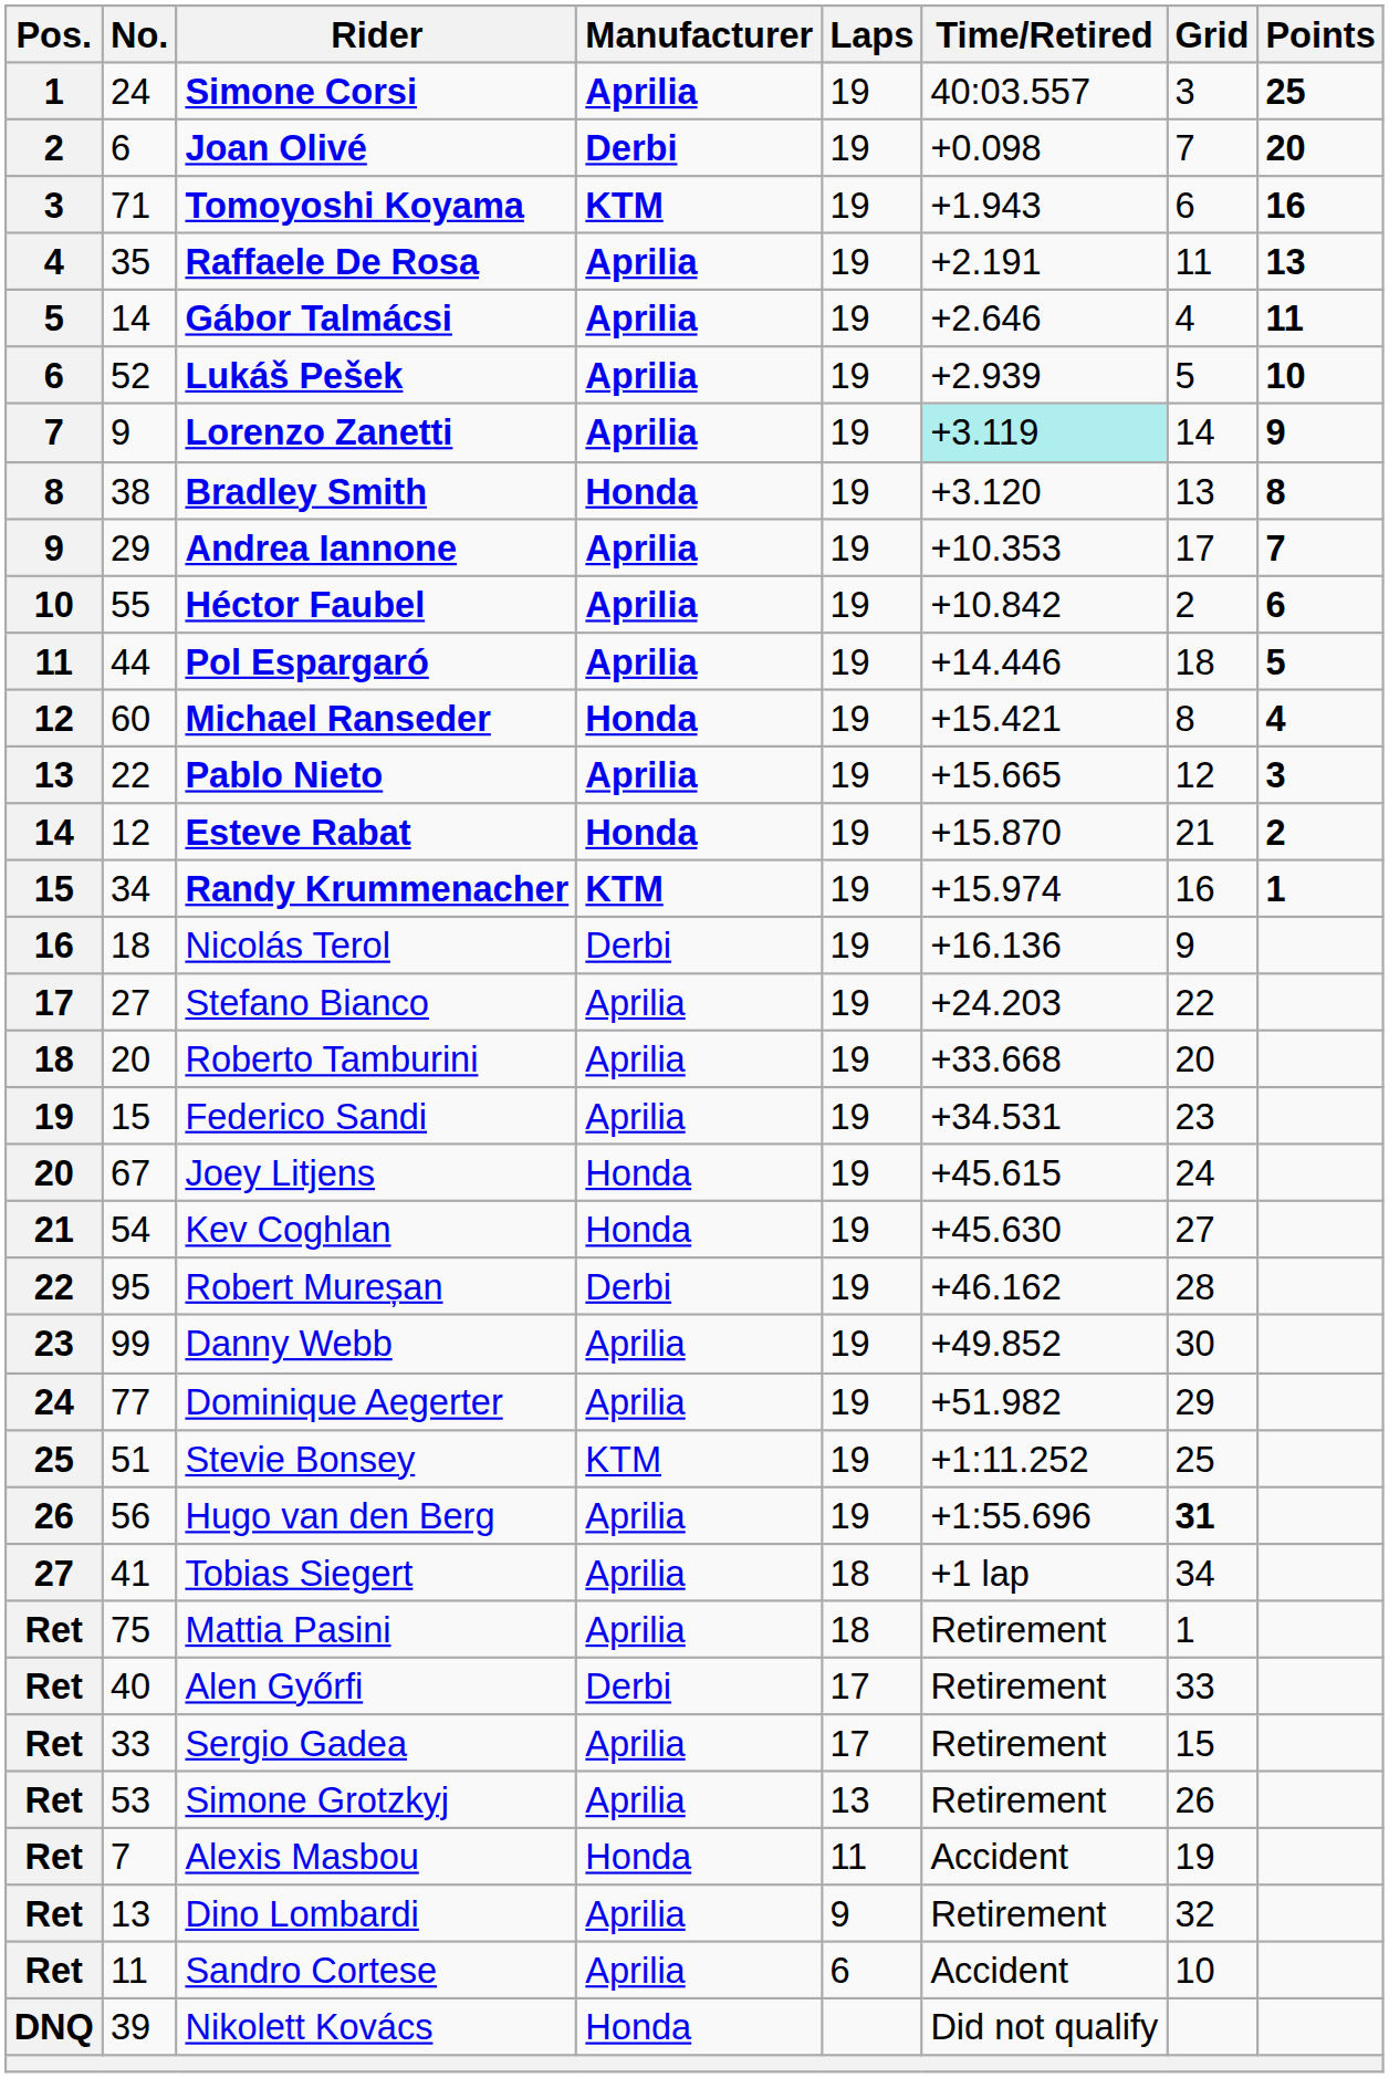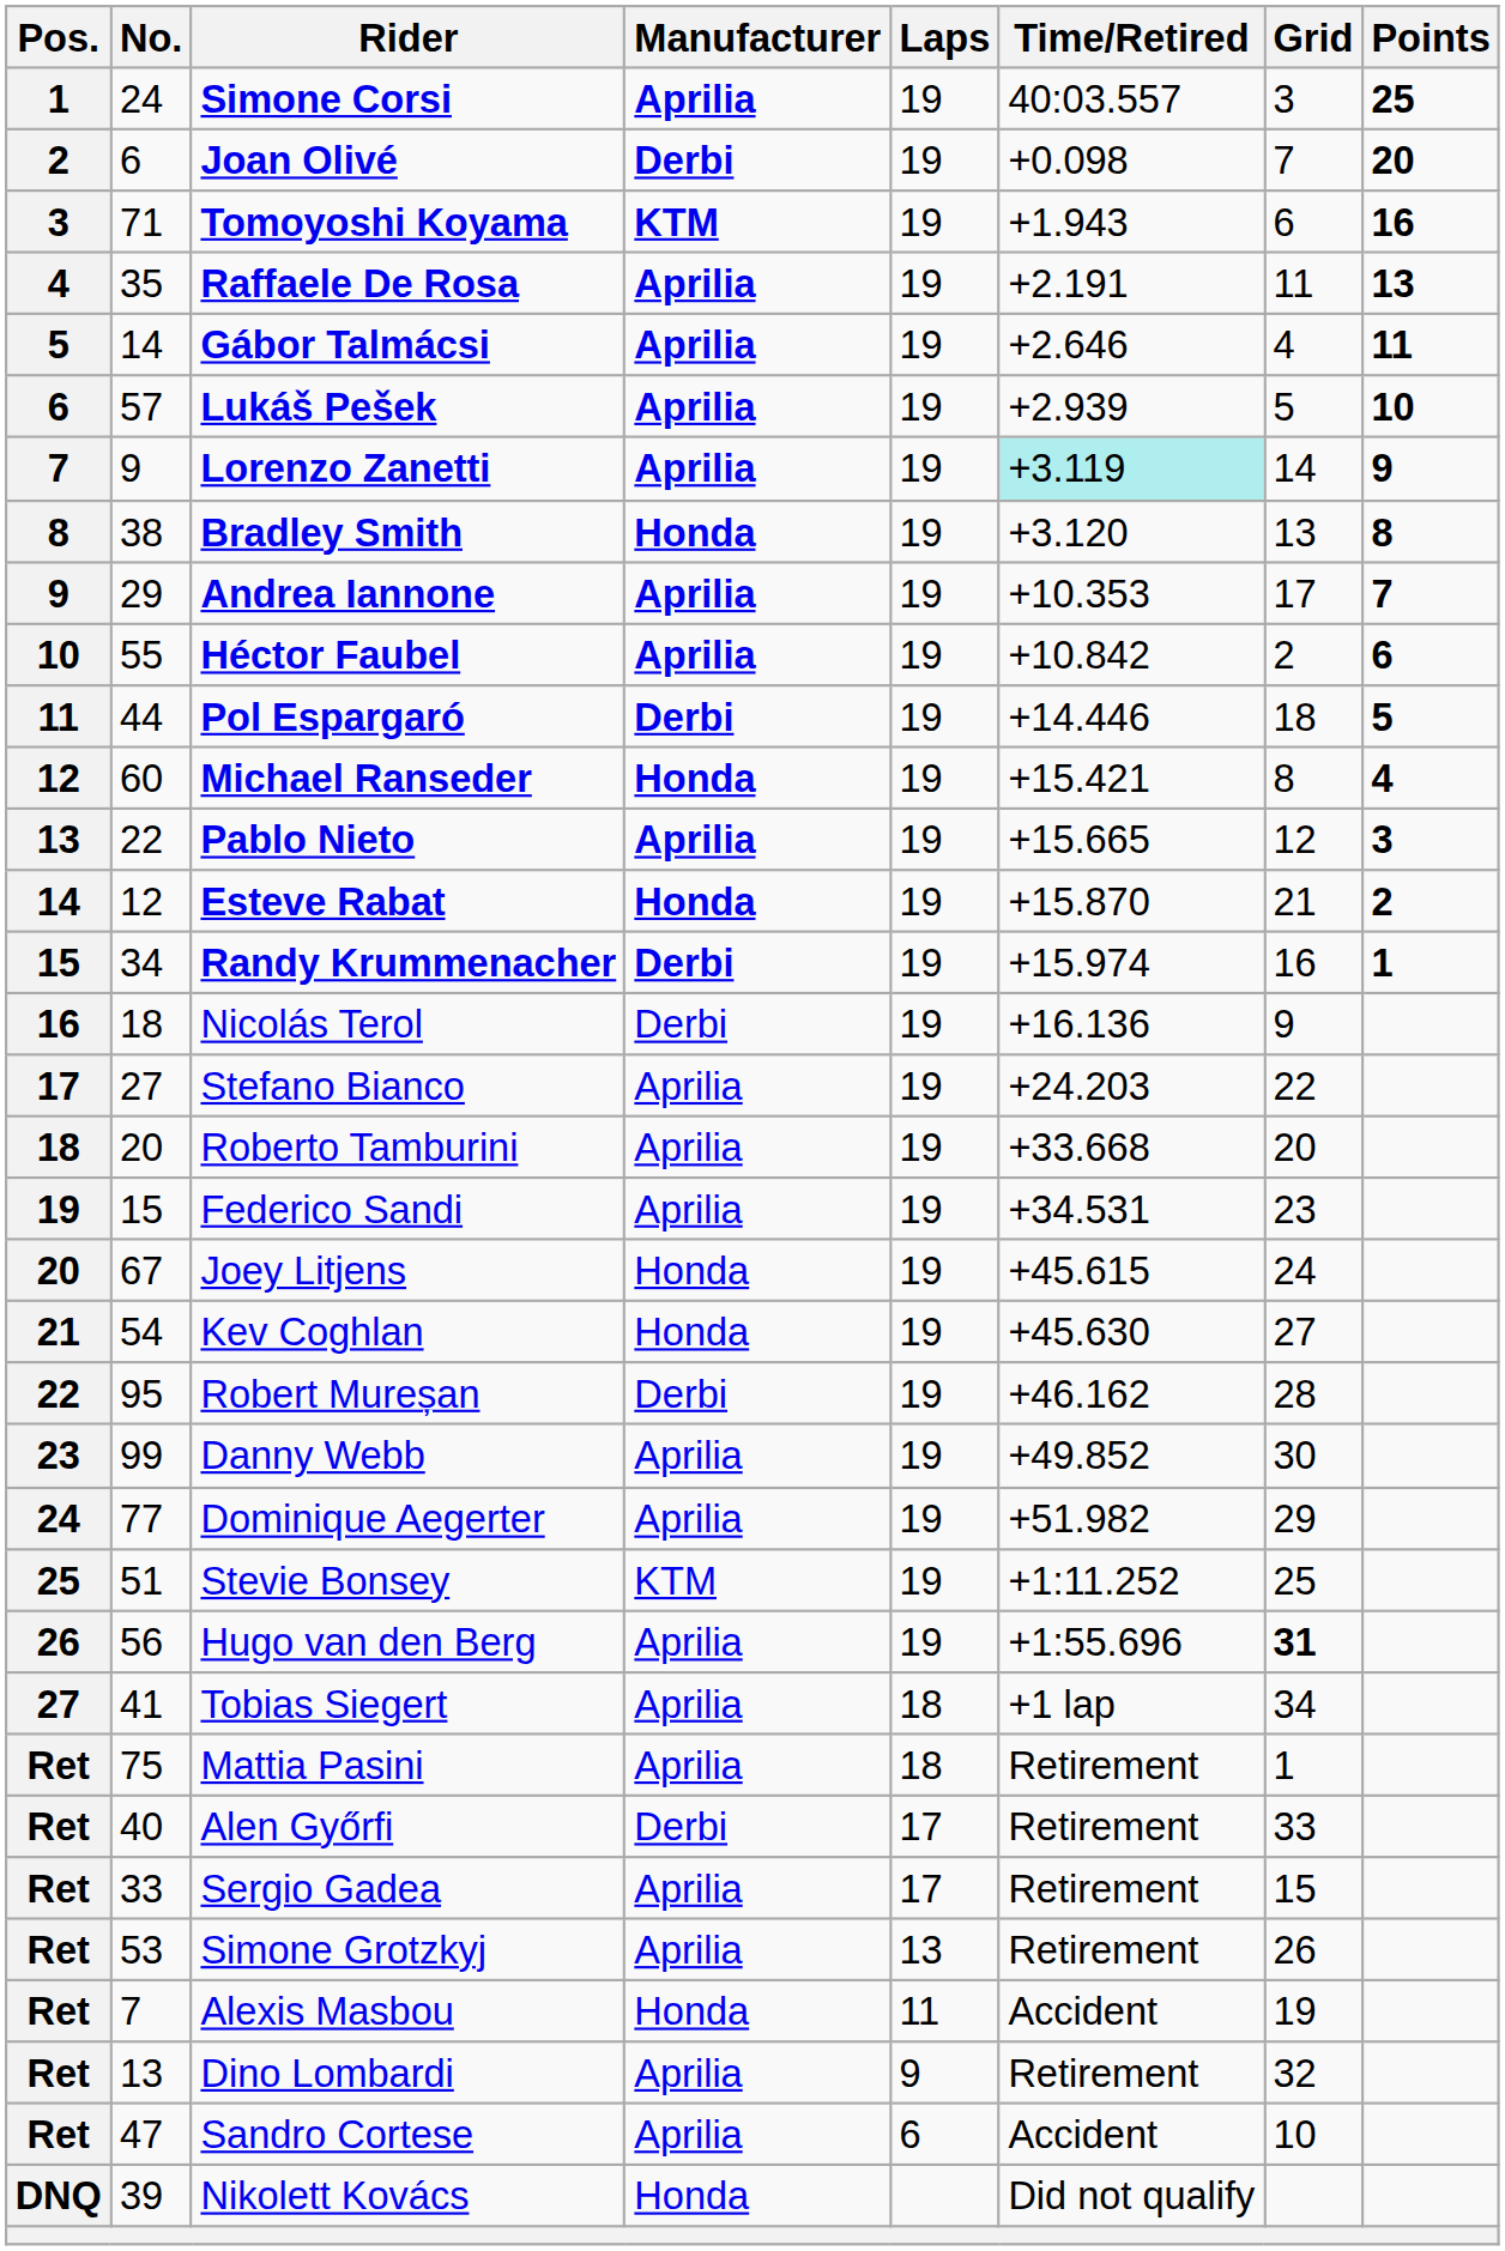 <table class="wikitable" style="font-size: 95%;">
 <tr>
 <th>Pos.</th>
 <th>No.</th>
 <th>Rider</th>
 <th>Manufacturer</th>
 <th>Laps</th>
 <th>Time/Retired</th>
 <th>Grid</th>
 <th>Points</th>
 </tr>
 <tr>
 <th>1</th>
 <td>24</td>
 <td> <strong><a href='#'>Simone Corsi</a></strong></td>
 <td><strong><a href='#'>Aprilia</a></strong></td>
 <td>19</td>
 <td>40:03.557</td>
 <td>3</td>
 <td><strong>25</strong></td>
 </tr>
 <tr>
 <th>2</th>
 <td>6</td>
 <td> <strong><a href='#'>Joan Olivé</a></strong></td>
 <td><strong><a href='#'>Derbi</a></strong></td>
 <td>19</td>
 <td>+0.098</td>
 <td>7</td>
 <td><strong>20</strong></td>
 </tr>
 <tr>
 <th>3</th>
 <td>71</td>
 <td> <strong><a href='#'>Tomoyoshi Koyama</a></strong></td>
 <td><strong><a href='#'>KTM</a></strong></td>
 <td>19</td>
 <td>+1.943</td>
 <td>6</td>
 <td><strong>16</strong></td>
 </tr>
 <tr>
 <th>4</th>
 <td>35</td>
 <td> <strong><a href='#'>Raffaele De Rosa</a></strong></td>
 <td><strong><a href='#'>Aprilia</a></strong></td>
 <td>19</td>
 <td>+2.191</td>
 <td>11</td>
 <td><strong>13</strong></td>
 </tr>
 <tr>
 <th>5</th>
 <td>14</td>
 <td> <strong><a href='#'>Gábor Talmácsi</a></strong></td>
 <td><strong><a href='#'>Aprilia</a></strong></td>
 <td>19</td>
 <td>+2.646</td>
 <td>4</td>
 <td><strong>11</strong></td>
 </tr>
 <tr>
 <th>6</th>
-<td>52</td>
+<td>57</td>
 <td> <strong><a href='#'>Lukáš Pešek</a></strong></td>
 <td><strong><a href='#'>Aprilia</a></strong></td>
 <td>19</td>
 <td>+2.939</td>
 <td>5</td>
 <td><strong>10</strong></td>
 </tr>
 <tr>
 <th>7</th>
 <td>9</td>
 <td> <strong><a href='#'>Lorenzo Zanetti</a></strong></td>
 <td><strong><a href='#'>Aprilia</a></strong></td>
 <td>19</td>
 <td style="background: paleturquoise;">+3.119</td>
 <td>14</td>
 <td><strong>9</strong></td>
 </tr>
 <tr>
 <th>8</th>
 <td>38</td>
 <td> <strong><a href='#'>Bradley Smith</a></strong></td>
 <td><strong><a href='#'>Honda</a></strong></td>
 <td>19</td>
 <td>+3.120</td>
 <td>13</td>
 <td><strong>8</strong></td>
 </tr>
 <tr>
 <th>9</th>
 <td>29</td>
 <td> <strong><a href='#'>Andrea Iannone</a></strong></td>
 <td><strong><a href='#'>Aprilia</a></strong></td>
 <td>19</td>
 <td>+10.353</td>
 <td>17</td>
 <td><strong>7</strong></td>
 </tr>
 <tr>
 <th>10</th>
 <td>55</td>
 <td> <strong><a href='#'>Héctor Faubel</a></strong></td>
 <td><strong><a href='#'>Aprilia</a></strong></td>
 <td>19</td>
 <td>+10.842</td>
 <td>2</td>
 <td><strong>6</strong></td>
 </tr>
 <tr>
 <th>11</th>
 <td>44</td>
 <td> <strong><a href='#'>Pol Espargaró</a></strong></td>
-<td><strong><a href='#'>Aprilia</a></strong></td>
+<td><strong><a href='#'>Derbi</a></strong></td>
 <td>19</td>
 <td>+14.446</td>
 <td>18</td>
 <td><strong>5</strong></td>
 </tr>
 <tr>
 <th>12</th>
 <td>60</td>
 <td> <strong><a href='#'>Michael Ranseder</a></strong></td>
 <td><strong><a href='#'>Honda</a></strong></td>
 <td>19</td>
 <td>+15.421</td>
 <td>8</td>
 <td><strong>4</strong></td>
 </tr>
 <tr>
 <th>13</th>
 <td>22</td>
 <td> <strong><a href='#'>Pablo Nieto</a></strong></td>
 <td><strong><a href='#'>Aprilia</a></strong></td>
 <td>19</td>
 <td>+15.665</td>
 <td>12</td>
 <td><strong>3</strong></td>
 </tr>
 <tr>
 <th>14</th>
 <td>12</td>
 <td> <strong><a href='#'>Esteve Rabat</a></strong></td>
 <td><strong><a href='#'>Honda</a></strong></td>
 <td>19</td>
 <td>+15.870</td>
 <td>21</td>
 <td><strong>2</strong></td>
 </tr>
 <tr>
 <th>15</th>
 <td>34</td>
 <td> <strong><a href='#'>Randy Krummenacher</a></strong></td>
-<td><strong><a href='#'>KTM</a></strong></td>
+<td><strong><a href='#'>Derbi</a></strong></td>
 <td>19</td>
 <td>+15.974</td>
 <td>16</td>
 <td><strong>1</strong></td>
 </tr>
 <tr>
 <th>16</th>
 <td>18</td>
 <td> <a href='#'>Nicolás Terol</a></td>
 <td><a href='#'>Derbi</a></td>
 <td>19</td>
 <td>+16.136</td>
 <td>9</td>
 <td></td>
 </tr>
 <tr>
 <th>17</th>
 <td>27</td>
 <td> <a href='#'>Stefano Bianco</a></td>
 <td><a href='#'>Aprilia</a></td>
 <td>19</td>
 <td>+24.203</td>
 <td>22</td>
 <td></td>
 </tr>
 <tr>
 <th>18</th>
 <td>20</td>
 <td> <a href='#'>Roberto Tamburini</a></td>
 <td><a href='#'>Aprilia</a></td>
 <td>19</td>
 <td>+33.668</td>
 <td>20</td>
 <td></td>
 </tr>
 <tr>
 <th>19</th>
 <td>15</td>
 <td> <a href='#'>Federico Sandi</a></td>
 <td><a href='#'>Aprilia</a></td>
 <td>19</td>
 <td>+34.531</td>
 <td>23</td>
 <td></td>
 </tr>
 <tr>
 <th>20</th>
 <td>67</td>
 <td> <a href='#'>Joey Litjens</a></td>
 <td><a href='#'>Honda</a></td>
 <td>19</td>
 <td>+45.615</td>
 <td>24</td>
 <td></td>
 </tr>
 <tr>
 <th>21</th>
 <td>54</td>
 <td> <a href='#'>Kev Coghlan</a></td>
 <td><a href='#'>Honda</a></td>
 <td>19</td>
 <td>+45.630</td>
 <td>27</td>
 <td></td>
 </tr>
 <tr>
 <th>22</th>
 <td>95</td>
 <td> <a href='#'>Robert Mureșan</a></td>
 <td><a href='#'>Derbi</a></td>
 <td>19</td>
 <td>+46.162</td>
 <td>28</td>
 <td></td>
 </tr>
 <tr>
 <th>23</th>
 <td>99</td>
 <td> <a href='#'>Danny Webb</a></td>
 <td><a href='#'>Aprilia</a></td>
 <td>19</td>
 <td>+49.852</td>
 <td>30</td>
 <td></td>
 </tr>
 <tr>
 <th>24</th>
 <td>77</td>
 <td> <a href='#'>Dominique Aegerter</a></td>
 <td><a href='#'>Aprilia</a></td>
 <td>19</td>
 <td>+51.982</td>
 <td>29</td>
 <td></td>
 </tr>
 <tr>
 <th>25</th>
 <td>51</td>
 <td> <a href='#'>Stevie Bonsey</a></td>
 <td><a href='#'>KTM</a></td>
 <td>19</td>
 <td>+1:11.252</td>
 <td>25</td>
 <td></td>
 </tr>
 <tr>
 <th>26</th>
 <td>56</td>
 <td> <a href='#'>Hugo van den Berg</a></td>
 <td><a href='#'>Aprilia</a></td>
 <td>19</td>
 <td>+1:55.696</td>
 <td><strong>31</strong></td>
 <td></td>
 </tr>
 <tr>
 <th>27</th>
 <td>41</td>
 <td> <a href='#'>Tobias Siegert</a></td>
 <td><a href='#'>Aprilia</a></td>
 <td>18</td>
 <td>+1 lap</td>
 <td>34</td>
 <td></td>
 </tr>
 <tr>
 <th>Ret</th>
 <td>75</td>
 <td> <a href='#'>Mattia Pasini</a></td>
 <td><a href='#'>Aprilia</a></td>
 <td>18</td>
 <td>Retirement</td>
 <td>1</td>
 <td></td>
 </tr>
 <tr>
 <th>Ret</th>
 <td>40</td>
 <td> <a href='#'>Alen Győrfi</a></td>
 <td><a href='#'>Derbi</a></td>
 <td>17</td>
 <td>Retirement</td>
 <td>33</td>
 <td></td>
 </tr>
 <tr>
 <th>Ret</th>
 <td>33</td>
 <td> <a href='#'>Sergio Gadea</a></td>
 <td><a href='#'>Aprilia</a></td>
 <td>17</td>
 <td>Retirement</td>
 <td>15</td>
 <td></td>
 </tr>
 <tr>
 <th>Ret</th>
 <td>53</td>
 <td> <a href='#'>Simone Grotzkyj</a></td>
 <td><a href='#'>Aprilia</a></td>
 <td>13</td>
 <td>Retirement</td>
 <td>26</td>
 <td></td>
 </tr>
 <tr>
 <th>Ret</th>
 <td>7</td>
 <td> <a href='#'>Alexis Masbou</a></td>
 <td><a href='#'>Honda</a></td>
 <td>11</td>
 <td>Accident</td>
 <td>19</td>
 <td></td>
 </tr>
 <tr>
 <th>Ret</th>
 <td>13</td>
 <td> <a href='#'>Dino Lombardi</a></td>
 <td><a href='#'>Aprilia</a></td>
 <td>9</td>
 <td>Retirement</td>
 <td>32</td>
 <td></td>
 </tr>
 <tr>
 <th>Ret</th>
-<td>11</td>
+<td>47</td>
 <td> <a href='#'>Sandro Cortese</a></td>
 <td><a href='#'>Aprilia</a></td>
 <td>6</td>
 <td>Accident</td>
 <td>10</td>
 <td></td>
 </tr>
 <tr>
 <th>DNQ</th>
 <td>39</td>
 <td> <a href='#'>Nikolett Kovács</a></td>
 <td><a href='#'>Honda</a></td>
 <td></td>
 <td>Did not qualify</td>
 <td></td>
 <td></td>
 </tr>
 <tr>
 <th colspan=8></th>
 </tr>
 </table>
